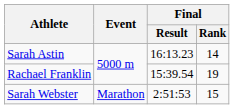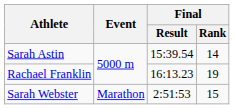 <table class="wikitable" style="font-size:90%; text-align:center">
 <tr>
 <th rowspan=2>Athlete</th>
 <th rowspan=2>Event</th>
 <th colspan=2>Final</th>
 </tr>
 <tr style="font-size:95%">
 <th>Result</th>
 <th>Rank</th>
 </tr>
 <tr>
 <td align=left><a href='#'>Sarah Astin</a></td>
 <td align=left rowspan=2><a href='#'>5000 m</a></td>
-<td>16:13.23</td>
+<td>15:39.54</td>
 <td>14</td>
 </tr>
 <tr>
 <td align=left><a href='#'>Rachael Franklin</a></td>
-<td>15:39.54</td>
+<td>16:13.23</td>
 <td>19</td>
 </tr>
 <tr>
 <td align=left><a href='#'>Sarah Webster</a></td>
 <td align=left rowspan=1><a href='#'>Marathon</a></td>
 <td>2:51:53</td>
 <td>15</td>
 </tr>
 </table>
